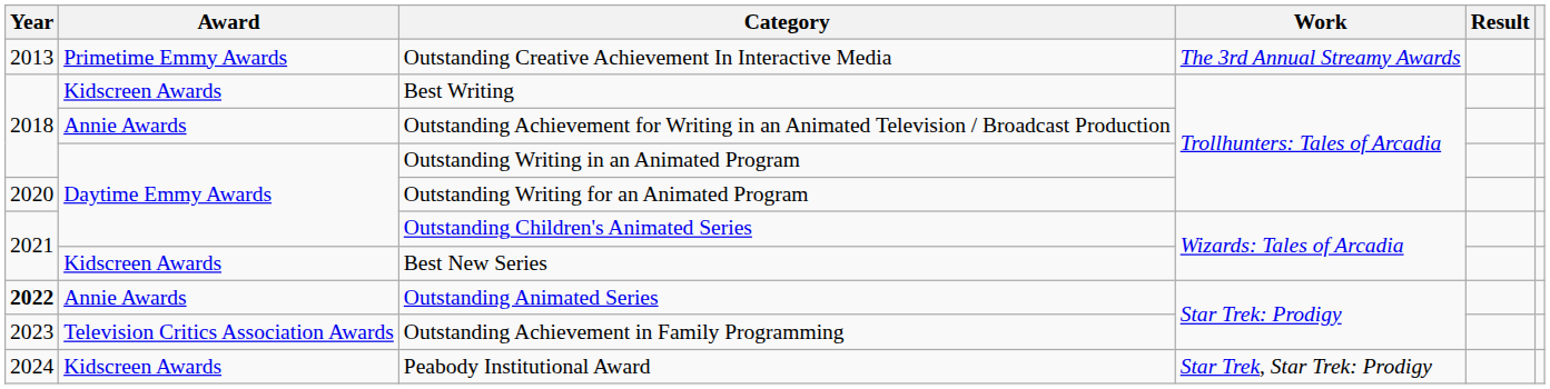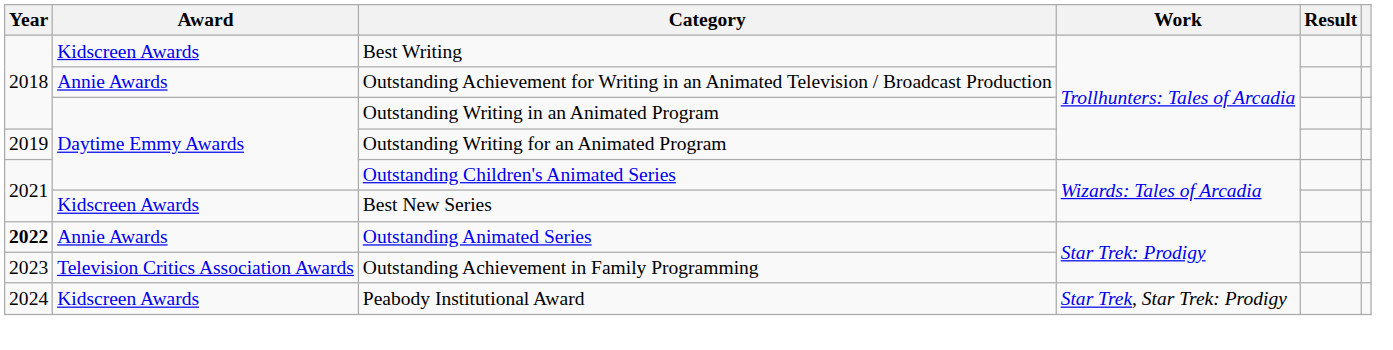 <table class="wikitable plainrowheaders sortable" style="margin-right: 0;">
 <tr>
 <th scope="col">Year</th>
 <th scope="col">Award</th>
 <th scope="col">Category</th>
 <th scope="col">Work</th>
 <th scope="col">Result</th>
 <th scope="col" class="unsortable"></th>
-</tr>
-<tr>
-<td>2013</td>
-<td><a href='#'>Primetime Emmy Awards</a></td>
-<td>Outstanding Creative Achievement In Interactive Media</td>
-<td rowspan="1"><em><a href='#'>The 3rd Annual Streamy Awards</a></em></td>
-<td></td>
-<td></td>
 </tr>
 <tr>
 <td rowspan="3">2018</td>
 <td><a href='#'>Kidscreen Awards</a></td>
 <td>Best Writing</td>
 <td rowspan="4"><em><a href='#'>Trollhunters: Tales of Arcadia</a></em></td>
 <td></td>
 <td></td>
 </tr>
 <tr>
 <td><a href='#'>Annie Awards</a></td>
 <td>Outstanding Achievement for Writing in an Animated Television / Broadcast Production</td>
 <td></td>
 <td></td>
 </tr>
 <tr>
 <td rowspan="3"><a href='#'>Daytime Emmy Awards</a></td>
 <td>Outstanding Writing in an Animated Program</td>
 <td></td>
 <td></td>
 </tr>
 <tr>
-<td>2020</td>
+<td>2019</td>
 <td>Outstanding Writing for an Animated Program</td>
 <td></td>
 <td></td>
 </tr>
 <tr>
 <td rowspan="2">2021</td>
 <td rowspan="1"><a href='#'>Outstanding Children's Animated Series</a></td>
 <td rowspan="2"><em><a href='#'>Wizards: Tales of Arcadia</a></em></td>
 <td></td>
 <td></td>
 </tr>
 <tr>
 <td><a href='#'>Kidscreen Awards</a></td>
 <td>Best New Series</td>
 <td></td>
 <td></td>
 </tr>
 <tr>
 <td><strong>2022</strong></td>
 <td><a href='#'>Annie Awards</a></td>
 <td><a href='#'>Outstanding Animated Series</a></td>
 <td rowspan="2"><em><a href='#'>Star Trek: Prodigy</a></em></td>
 <td></td>
 <td></td>
 </tr>
 <tr>
 <td>2023</td>
 <td><a href='#'>Television Critics Association Awards</a></td>
 <td>Outstanding Achievement in Family Programming</td>
 <td></td>
 <td></td>
 </tr>
 <tr>
 <td>2024</td>
 <td><a href='#'>Kidscreen Awards</a></td>
 <td>Peabody Institutional Award</td>
 <td><em><a href='#'>Star Trek</a></em>, <em>Star Trek: Prodigy</em></td>
 <td></td>
 <td></td>
 </tr>
 </table>
